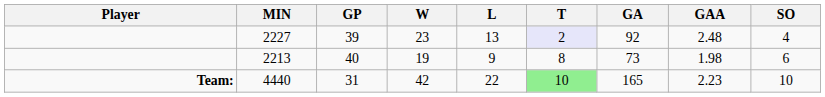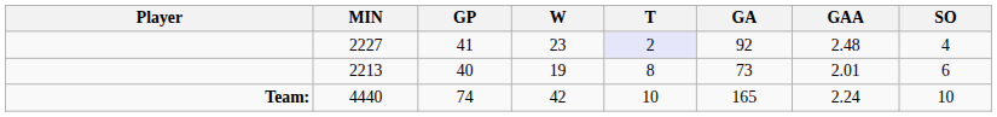 <table class="wikitable sortable" width="60%">
 <tr>
 <th bgcolor="#DDDDFF" width="10%">Player</th>
 <th width="3%" bgcolor="#DDDDFF" title="Minutes played">MIN</th>
 <th width="3%" bgcolor="#DDDDFF" title="Games played in">GP</th>
 <th width="3%" bgcolor="#DDDDFF" title="Games played in">W</th>
-<th width="3%" bgcolor="#DDDDFF"title="Games played in">L</th>
 <th width="3%" bgcolor="#DDDDFF" title="Ties">T</th>
 <th width="3%" bgcolor="#DDDDFF" title="Goals against">GA</th>
 <th width="3%" bgcolor="#DDDDFF" title="Goals against average">GAA</th>
 <th width="3%" bgcolor="#DDDDFF"title="Shut-outs">SO</th>
 </tr>
 <tr align="center">
 <td align="right"></td>
 <td>2227</td>
-<td>39</td>
+<td>41</td>
 <td>23</td>
-<td>13</td>
 <td style="background: lavender;">2</td>
 <td>92</td>
 <td>2.48</td>
 <td>4</td>
 </tr>
 <tr align="center">
 <td align="right"></td>
 <td>2213</td>
 <td>40</td>
 <td>19</td>
-<td>9</td>
 <td>8</td>
 <td>73</td>
-<td>1.98</td>
+<td>2.01</td>
 <td>6</td>
 </tr>
 <tr align="center">
 <td align="right"><strong>Team:</strong></td>
 <td>4440</td>
-<td>31</td>
+<td>74</td>
 <td>42</td>
-<td>22</td>
-<td style="background: lightgreen;">10</td>
+<td>10</td>
 <td>165</td>
-<td>2.23</td>
+<td>2.24</td>
 <td>10</td>
 </tr>
 </table>
